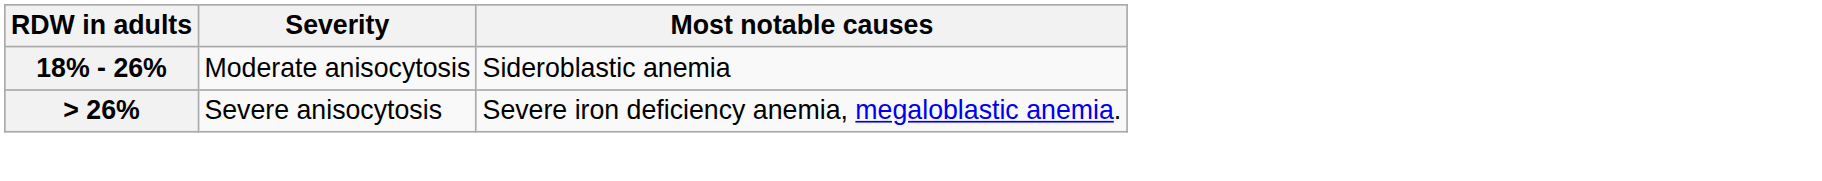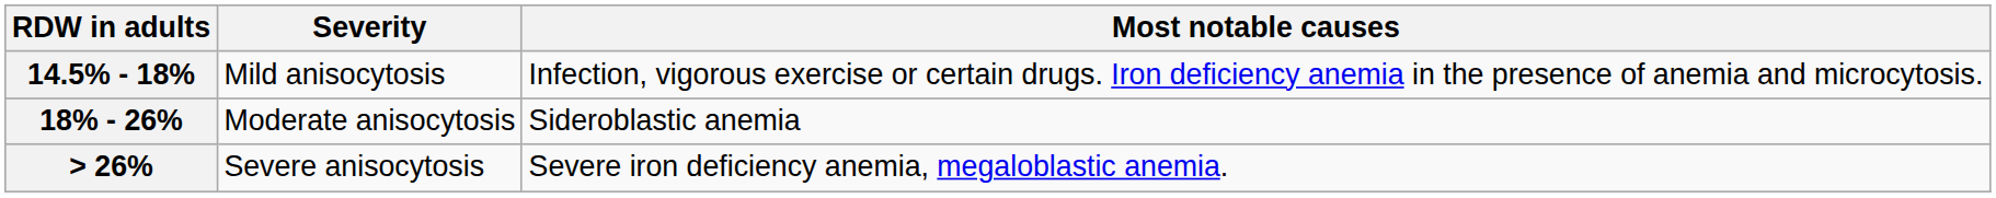 <table class=wikitable>
 <tr>
 <th>RDW in adults</th>
 <th>Severity</th>
 <th>Most notable causes</th>
+</tr>
+<tr>
+<th>14.5% - 18%</th>
+<td>Mild anisocytosis</td>
+<td>Infection, vigorous exercise or certain drugs. <a href='#'>Iron deficiency anemia</a> in the presence of anemia and microcytosis.</td>
 </tr>
 <tr>
 <th>18% - 26%</th>
 <td>Moderate anisocytosis</td>
 <td>Sideroblastic anemia</td>
 </tr>
 <tr>
 <th>> 26%</th>
 <td>Severe anisocytosis</td>
 <td>Severe iron deficiency anemia, <a href='#'>megaloblastic anemia</a>.</td>
 </tr>
 </table>
